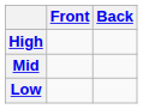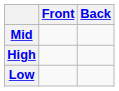 <table class="wikitable" style="text-align: center;">
 <tr>
 <th></th>
 <th><a href='#'>Front</a></th>
 <th><a href='#'>Back</a></th>
 </tr>
 <tr>
-<th><a href='#'>High</a></th>
+<th><a href='#'>Mid</a></th>
 <td></td>
 <td></td>
 </tr>
 <tr>
-<th><a href='#'>Mid</a></th>
+<th><a href='#'>High</a></th>
 <td></td>
 <td></td>
 </tr>
 <tr>
 <th><a href='#'>Low</a></th>
 <td></td>
 <td></td>
 </tr>
 </table>
